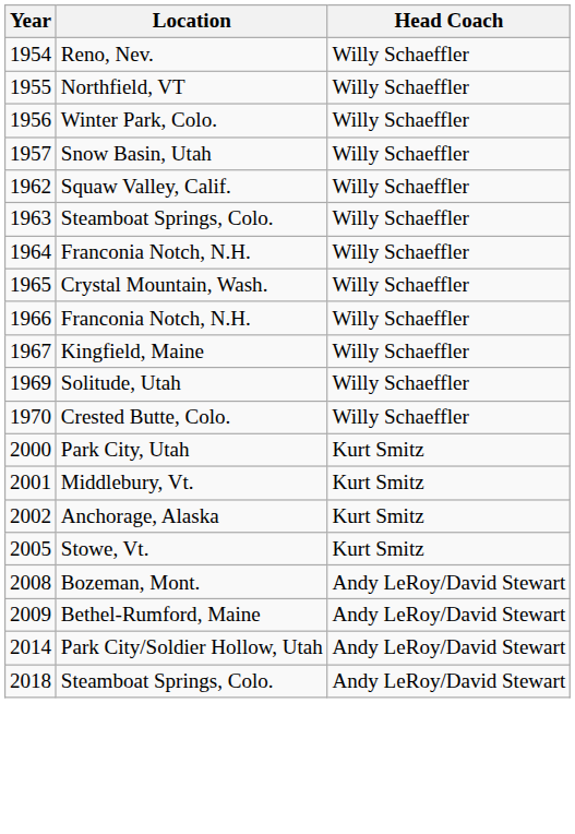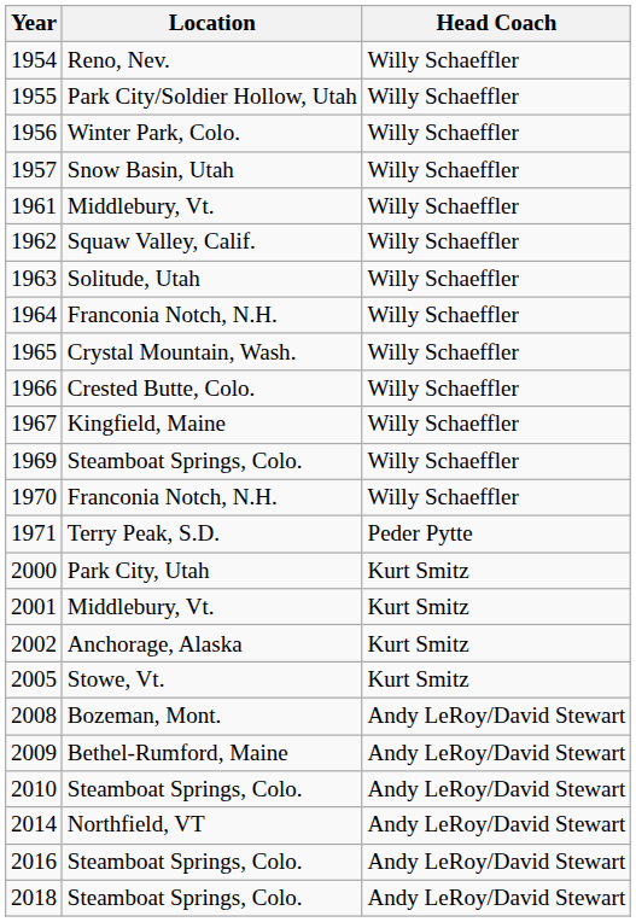 <table class="wikitable" style="text-align: left">
 <tr>
 <th>Year</th>
 <th>Location</th>
 <th>Head Coach</th>
 </tr>
 <tr>
 <td>1954</td>
 <td>Reno, Nev.</td>
 <td>Willy Schaeffler</td>
 </tr>
 <tr>
 <td>1955</td>
-<td>Northfield, VT</td>
+<td>Park City/Soldier Hollow, Utah</td>
 <td>Willy Schaeffler</td>
 </tr>
 <tr>
 <td>1956</td>
 <td>Winter Park, Colo.</td>
 <td>Willy Schaeffler</td>
 </tr>
 <tr>
 <td>1957</td>
 <td>Snow Basin, Utah</td>
 <td>Willy Schaeffler</td>
 </tr>
 <tr>
+<td>1961</td>
+<td>Middlebury, Vt.</td>
+<td>Willy Schaeffler</td>
+</tr>
+<tr>
 <td>1962</td>
 <td>Squaw Valley, Calif.</td>
 <td>Willy Schaeffler</td>
 </tr>
 <tr>
 <td>1963</td>
-<td>Steamboat Springs, Colo.</td>
+<td>Solitude, Utah</td>
 <td>Willy Schaeffler</td>
 </tr>
 <tr>
 <td>1964</td>
 <td>Franconia Notch, N.H.</td>
 <td>Willy Schaeffler</td>
 </tr>
 <tr>
 <td>1965</td>
 <td>Crystal Mountain, Wash.</td>
 <td>Willy Schaeffler</td>
 </tr>
 <tr>
 <td>1966</td>
-<td>Franconia Notch, N.H.</td>
+<td>Crested Butte, Colo.</td>
 <td>Willy Schaeffler</td>
 </tr>
 <tr>
 <td>1967</td>
 <td>Kingfield, Maine</td>
 <td>Willy Schaeffler</td>
 </tr>
 <tr>
 <td>1969</td>
-<td>Solitude, Utah</td>
+<td>Steamboat Springs, Colo.</td>
 <td>Willy Schaeffler</td>
 </tr>
 <tr>
 <td>1970</td>
-<td>Crested Butte, Colo.</td>
+<td>Franconia Notch, N.H.</td>
 <td>Willy Schaeffler</td>
+</tr>
+<tr>
+<td>1971</td>
+<td>Terry Peak, S.D.</td>
+<td>Peder Pytte</td>
 </tr>
 <tr>
 <td>2000</td>
 <td>Park City, Utah</td>
 <td>Kurt Smitz</td>
 </tr>
 <tr>
 <td>2001</td>
 <td>Middlebury, Vt.</td>
 <td>Kurt Smitz</td>
 </tr>
 <tr>
 <td>2002</td>
 <td>Anchorage, Alaska</td>
 <td>Kurt Smitz</td>
 </tr>
 <tr>
 <td>2005</td>
 <td>Stowe, Vt.</td>
 <td>Kurt Smitz</td>
 </tr>
 <tr>
 <td>2008</td>
 <td>Bozeman, Mont.</td>
 <td>Andy LeRoy/David Stewart</td>
 </tr>
 <tr>
 <td>2009</td>
 <td>Bethel-Rumford, Maine</td>
 <td>Andy LeRoy/David Stewart</td>
 </tr>
 <tr>
+<td>2010</td>
+<td>Steamboat Springs, Colo.</td>
+<td>Andy LeRoy/David Stewart</td>
+</tr>
+<tr>
 <td>2014</td>
-<td>Park City/Soldier Hollow, Utah</td>
+<td>Northfield, VT</td>
+<td>Andy LeRoy/David Stewart</td>
+</tr>
+<tr>
+<td>2016</td>
+<td>Steamboat Springs, Colo.</td>
 <td>Andy LeRoy/David Stewart</td>
 </tr>
 <tr>
 <td>2018</td>
 <td>Steamboat Springs, Colo.</td>
 <td>Andy LeRoy/David Stewart</td>
 </tr>
 </table>
